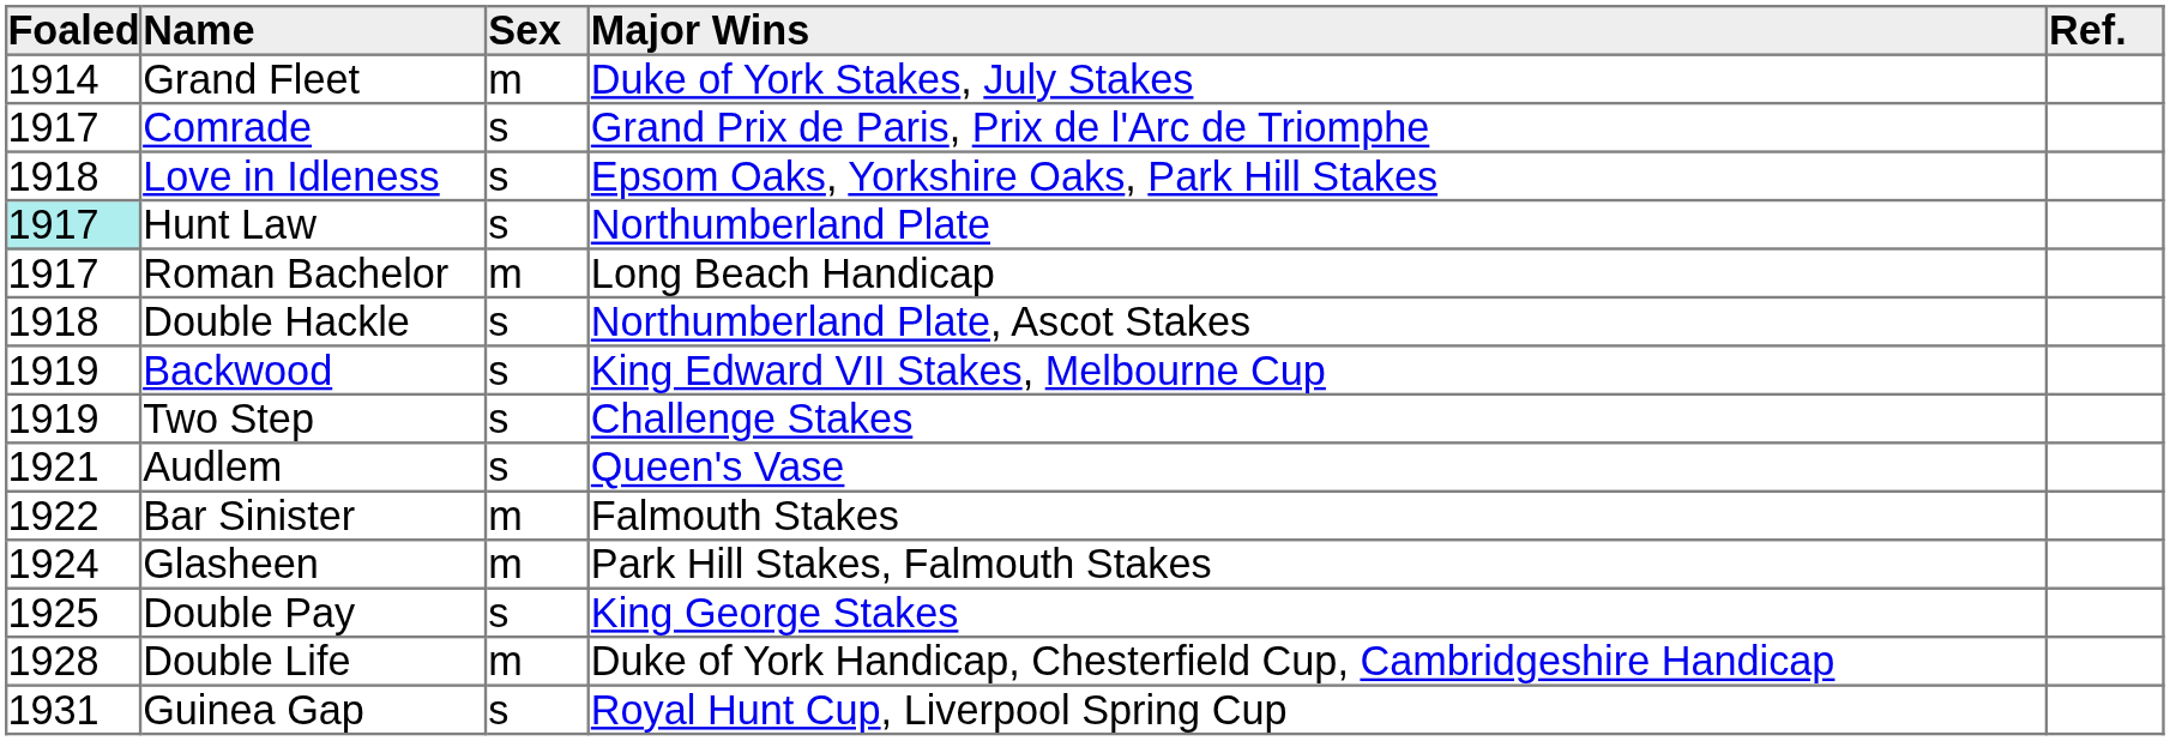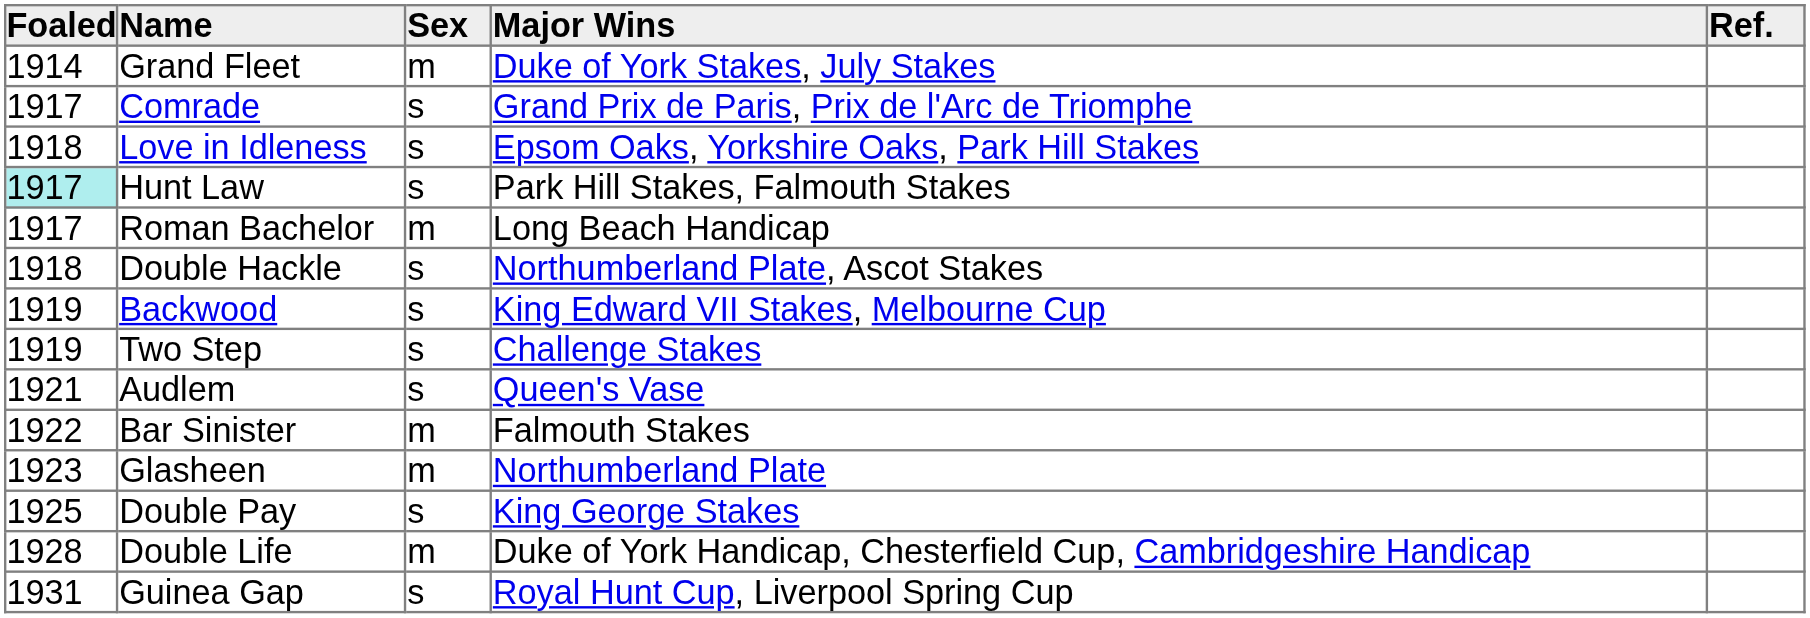 <table border="1" cellpadding="0" style="border-collapse: collapse; font-size:90%">
 <tr style="background:#eee;">
 <td style="width:35px;"><strong>Foaled</strong></td>
 <td style="width:120px;"><strong>Name</strong></td>
 <td style="width:35px;"><strong>Sex</strong></td>
 <td style="width:510px;"><strong>Major Wins</strong></td>
 <td style="width:40px;"><strong>Ref.</strong></td>
 </tr>
 <tr>
 <td>1914</td>
 <td>Grand Fleet</td>
 <td>m</td>
 <td><a href='#'>Duke of York Stakes</a>, <a href='#'>July Stakes</a></td>
 <td></td>
 </tr>
 <tr>
 <td>1917</td>
 <td><a href='#'>Comrade</a></td>
 <td>s</td>
 <td><a href='#'>Grand Prix de Paris</a>, <a href='#'>Prix de l'Arc de Triomphe</a></td>
 <td></td>
 </tr>
 <tr>
 <td>1918</td>
 <td><a href='#'>Love in Idleness</a></td>
 <td>s</td>
 <td><a href='#'>Epsom Oaks</a>, <a href='#'>Yorkshire Oaks</a>, <a href='#'>Park Hill Stakes</a></td>
 <td></td>
 </tr>
 <tr>
 <td style="background: paleturquoise;">1917</td>
 <td>Hunt Law</td>
 <td>s</td>
-<td><a href='#'>Northumberland Plate</a></td>
+<td>Park Hill Stakes, Falmouth Stakes</td>
 <td></td>
 </tr>
 <tr>
 <td>1917</td>
 <td>Roman Bachelor</td>
 <td>m</td>
 <td>Long Beach Handicap</td>
 <td></td>
 </tr>
 <tr>
 <td>1918</td>
 <td>Double Hackle</td>
 <td>s</td>
 <td><a href='#'>Northumberland Plate</a>, Ascot Stakes</td>
 <td></td>
 </tr>
 <tr>
 <td>1919</td>
 <td><a href='#'>Backwood</a></td>
 <td>s</td>
 <td><a href='#'>King Edward VII Stakes</a>, <a href='#'>Melbourne Cup</a></td>
 <td></td>
 </tr>
 <tr>
 <td>1919</td>
 <td>Two Step</td>
 <td>s</td>
 <td><a href='#'>Challenge Stakes</a></td>
 <td></td>
 </tr>
 <tr>
 <td>1921</td>
 <td>Audlem</td>
 <td>s</td>
 <td><a href='#'>Queen's Vase</a></td>
 <td></td>
 </tr>
 <tr>
 <td>1922</td>
 <td>Bar Sinister</td>
 <td>m</td>
 <td>Falmouth Stakes</td>
 <td></td>
 </tr>
 <tr>
-<td>1924</td>
+<td>1923</td>
 <td>Glasheen</td>
 <td>m</td>
-<td>Park Hill Stakes, Falmouth Stakes</td>
+<td><a href='#'>Northumberland Plate</a></td>
 <td></td>
 </tr>
 <tr>
 <td>1925</td>
 <td>Double Pay</td>
 <td>s</td>
 <td><a href='#'>King George Stakes</a></td>
 <td></td>
 </tr>
 <tr>
 <td>1928</td>
 <td>Double Life</td>
 <td>m</td>
 <td>Duke of York Handicap, Chesterfield Cup, <a href='#'>Cambridgeshire Handicap</a></td>
 <td></td>
 </tr>
 <tr>
 <td>1931</td>
 <td>Guinea Gap</td>
 <td>s</td>
 <td><a href='#'>Royal Hunt Cup</a>, Liverpool Spring Cup</td>
 <td></td>
 </tr>
 </table>
